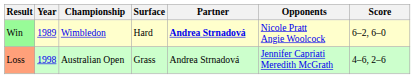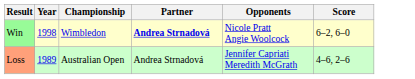 <table class="sortable wikitable" style=font-size:97%>
 <tr>
 <th>Result</th>
 <th>Year</th>
 <th style="width:110px">Championship</th>
-<th style="width:50px">Surface</th>
 <th style="width:140px">Partner</th>
 <th style="width:140px">Opponents</th>
 <th style="width:90px" class="unsortable">Score</th>
 </tr>
 <tr bgcolor=#FFFFCC>
 <td style="background:#98fb98;">Win</td>
-<td><a href='#'>1989</a></td>
+<td><a href='#'>1998</a></td>
 <td><a href='#'>Wimbledon</a></td>
-<td>Hard</td>
 <td><strong> <a href='#'>Andrea Strnadová</a></strong></td>
 <td> <a href='#'>Nicole Pratt</a> <br>  <a href='#'>Angie Woolcock</a></td>
 <td>6–2, 6–0</td>
 </tr>
 <tr bgcolor=#CCFFCC>
 <td style="background:#ffa07a;">Loss</td>
-<td><a href='#'>1998</a></td>
+<td><a href='#'>1989</a></td>
 <td>Australian Open</td>
-<td>Grass</td>
 <td> Andrea Strnadová</td>
 <td> <a href='#'>Jennifer Capriati</a> <br>  <a href='#'>Meredith McGrath</a></td>
 <td>4–6, 2–6</td>
 </tr>
 </table>
